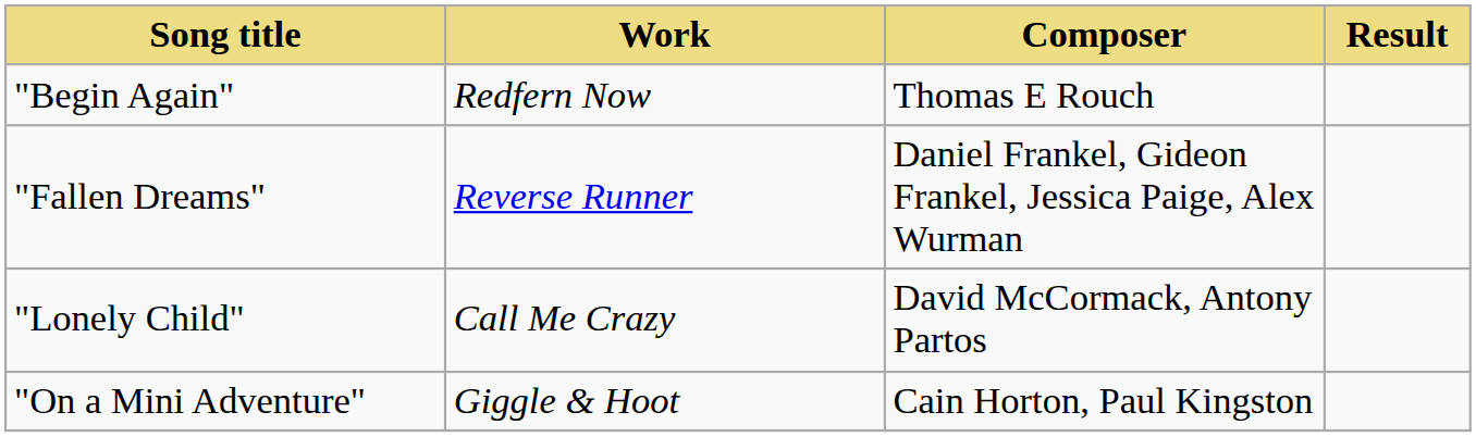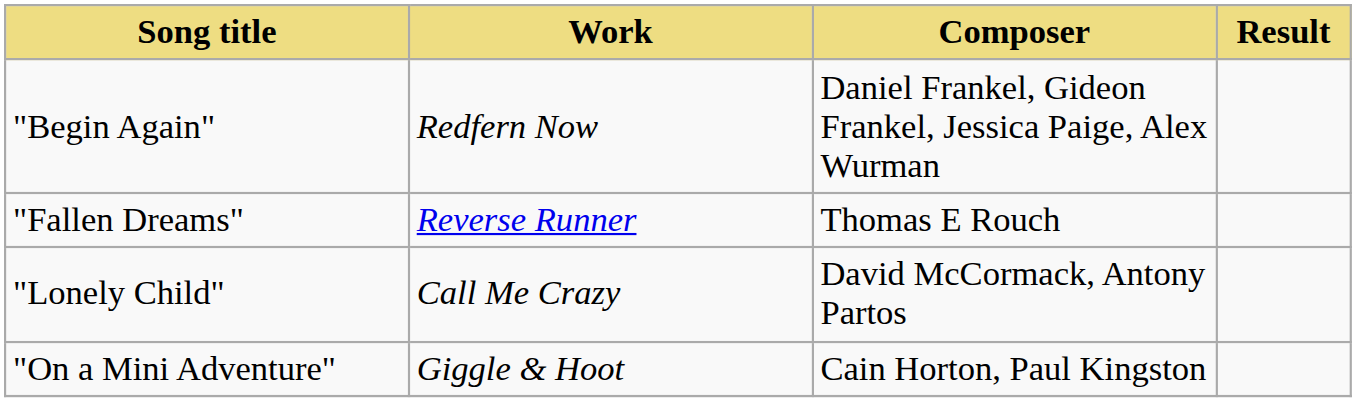 <table class="wikitable" width=100%>
 <tr>
 <th style="width:30%;background:#EEDD82;">Song title</th>
 <th style="width:30%;background:#EEDD82;">Work</th>
 <th style="width:30%;background:#EEDD82;">Composer</th>
 <th style="width:10%;background:#EEDD82;">Result<br></th>
 </tr>
 <tr>
 <td>"Begin Again"</td>
 <td><em>Redfern Now</em></td>
-<td>Thomas E Rouch</td>
+<td>Daniel Frankel, Gideon Frankel, Jessica Paige, Alex Wurman</td>
 <td></td>
 </tr>
 <tr>
 <td>"Fallen Dreams"</td>
 <td><em><a href='#'>Reverse Runner</a></em></td>
-<td>Daniel Frankel, Gideon Frankel, Jessica Paige, Alex Wurman</td>
+<td>Thomas E Rouch</td>
 <td></td>
 </tr>
 <tr>
 <td>"Lonely Child"</td>
 <td><em>Call Me Crazy</em></td>
 <td>David McCormack, Antony Partos</td>
 <td></td>
 </tr>
 <tr>
 <td>"On a Mini Adventure"</td>
 <td><em>Giggle & Hoot</em></td>
 <td>Cain Horton, Paul Kingston</td>
 <td></td>
 </tr>
 <tr>
 </tr>
 </table>
